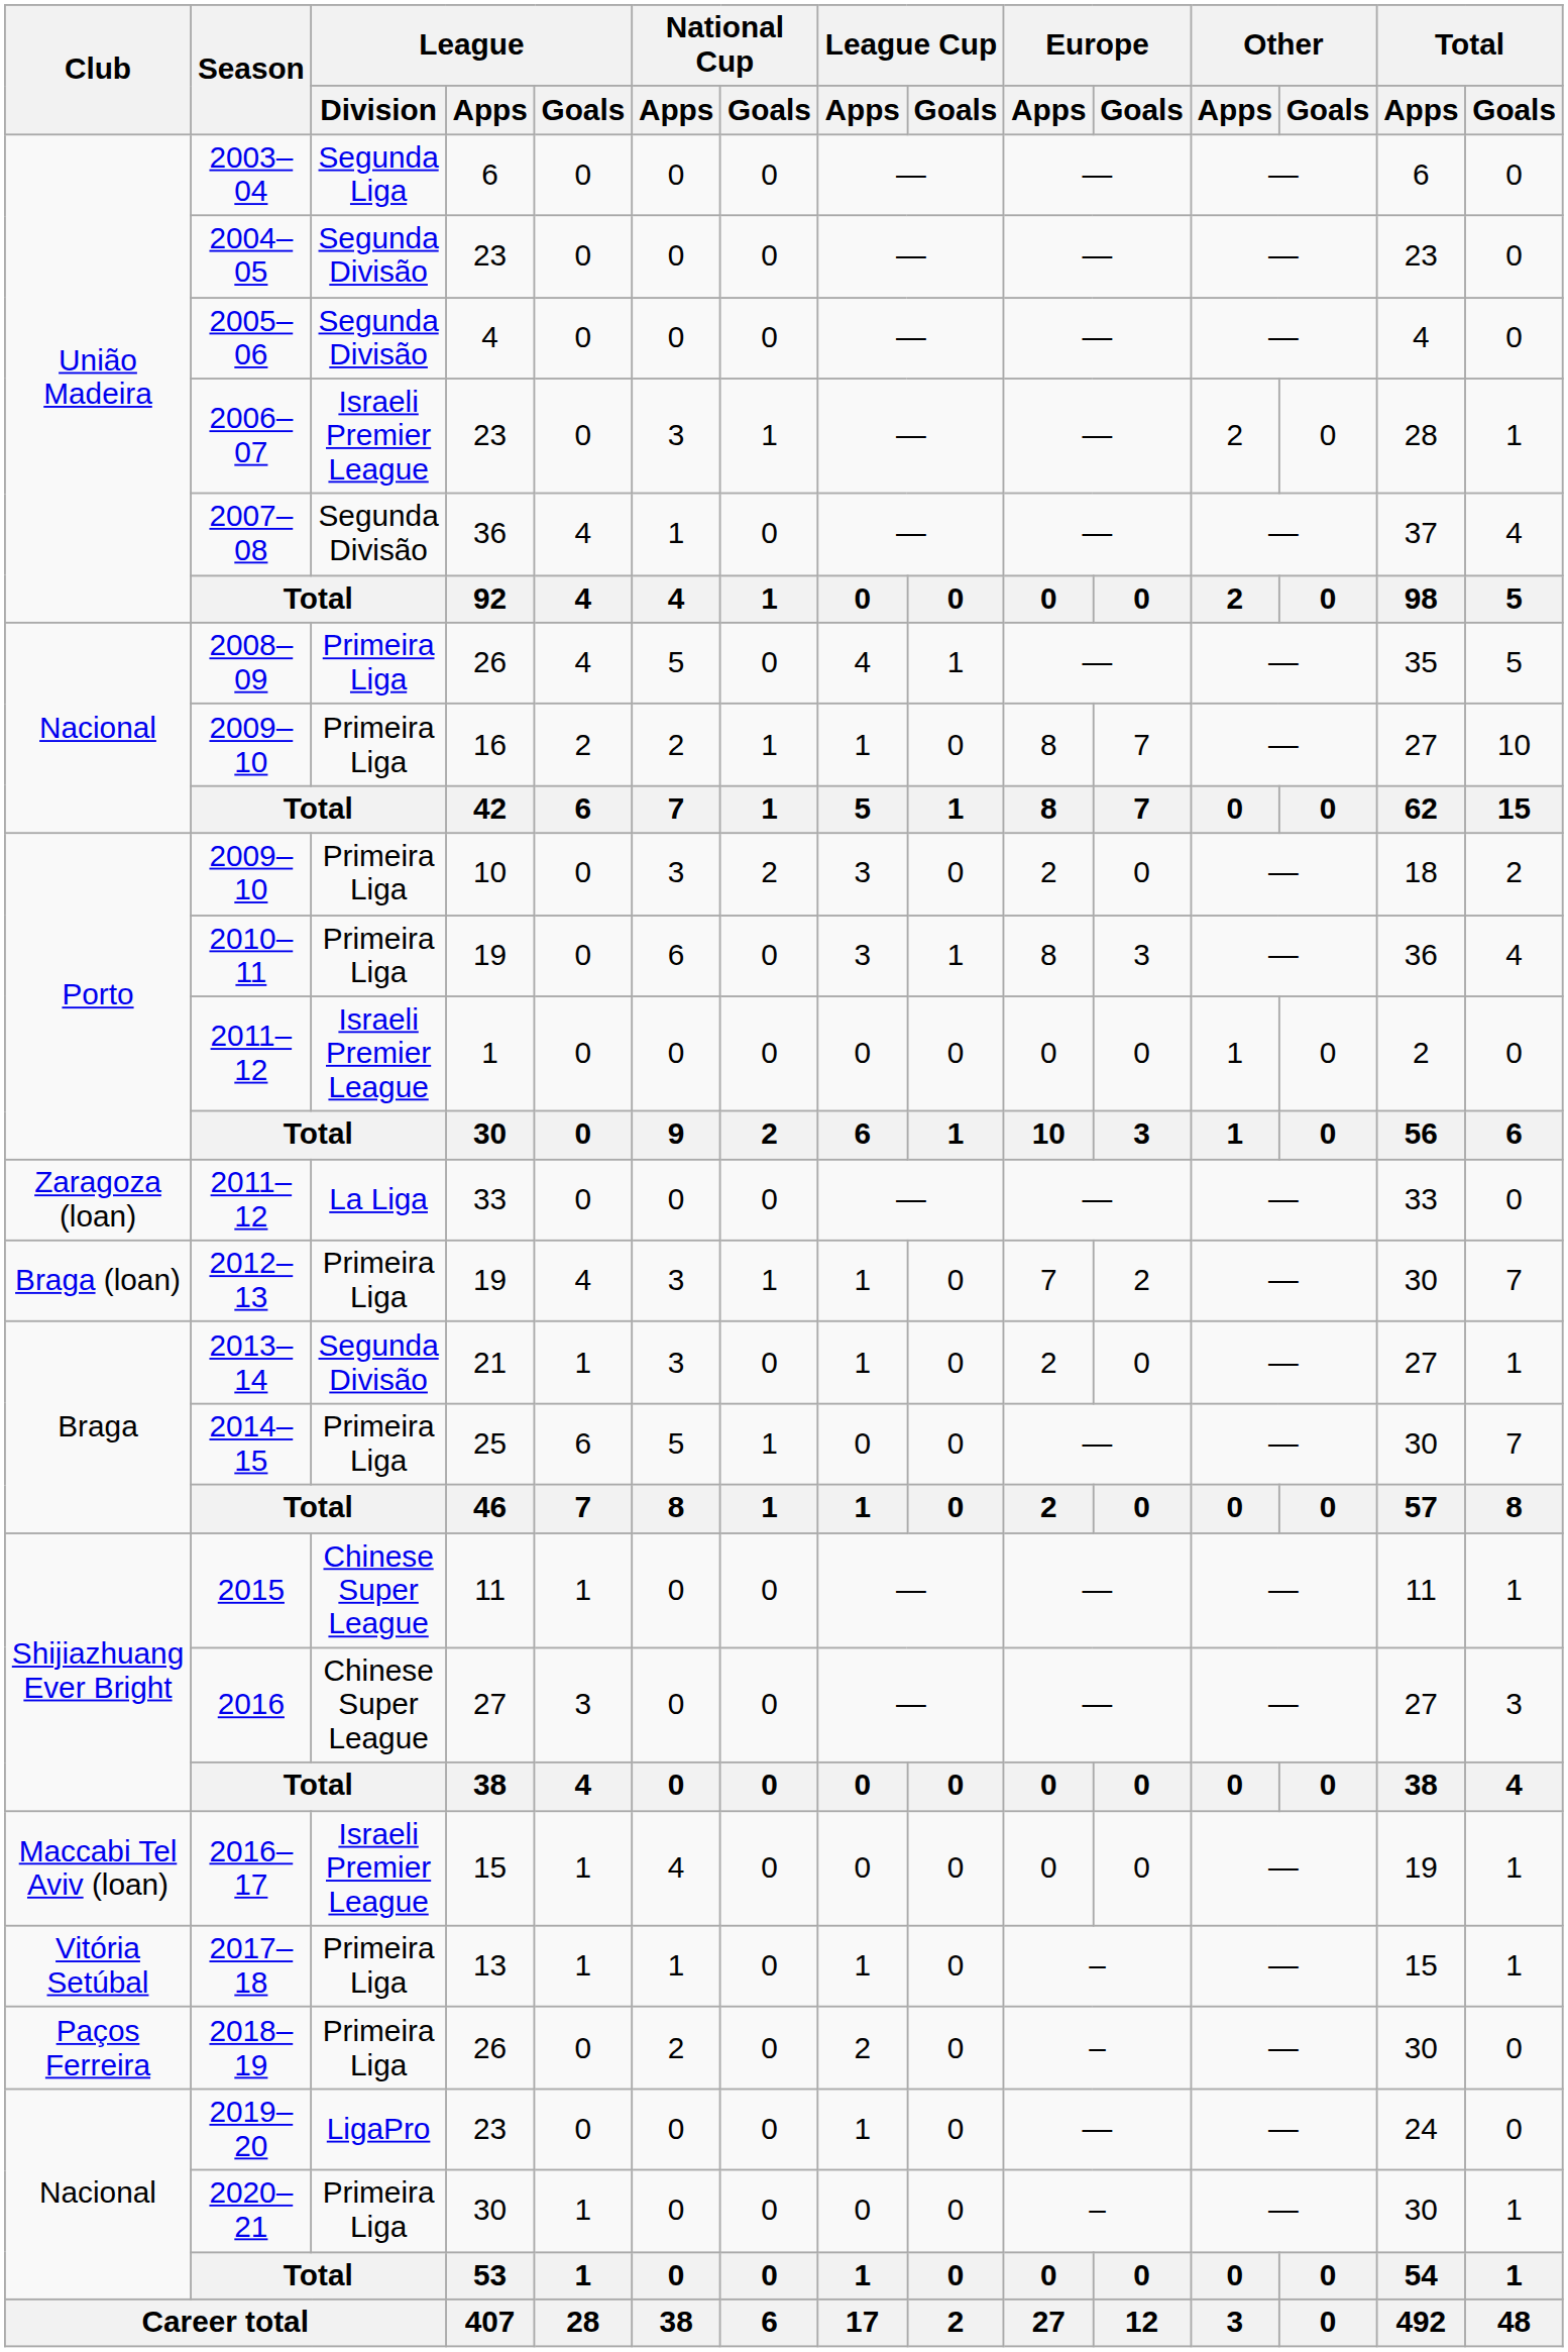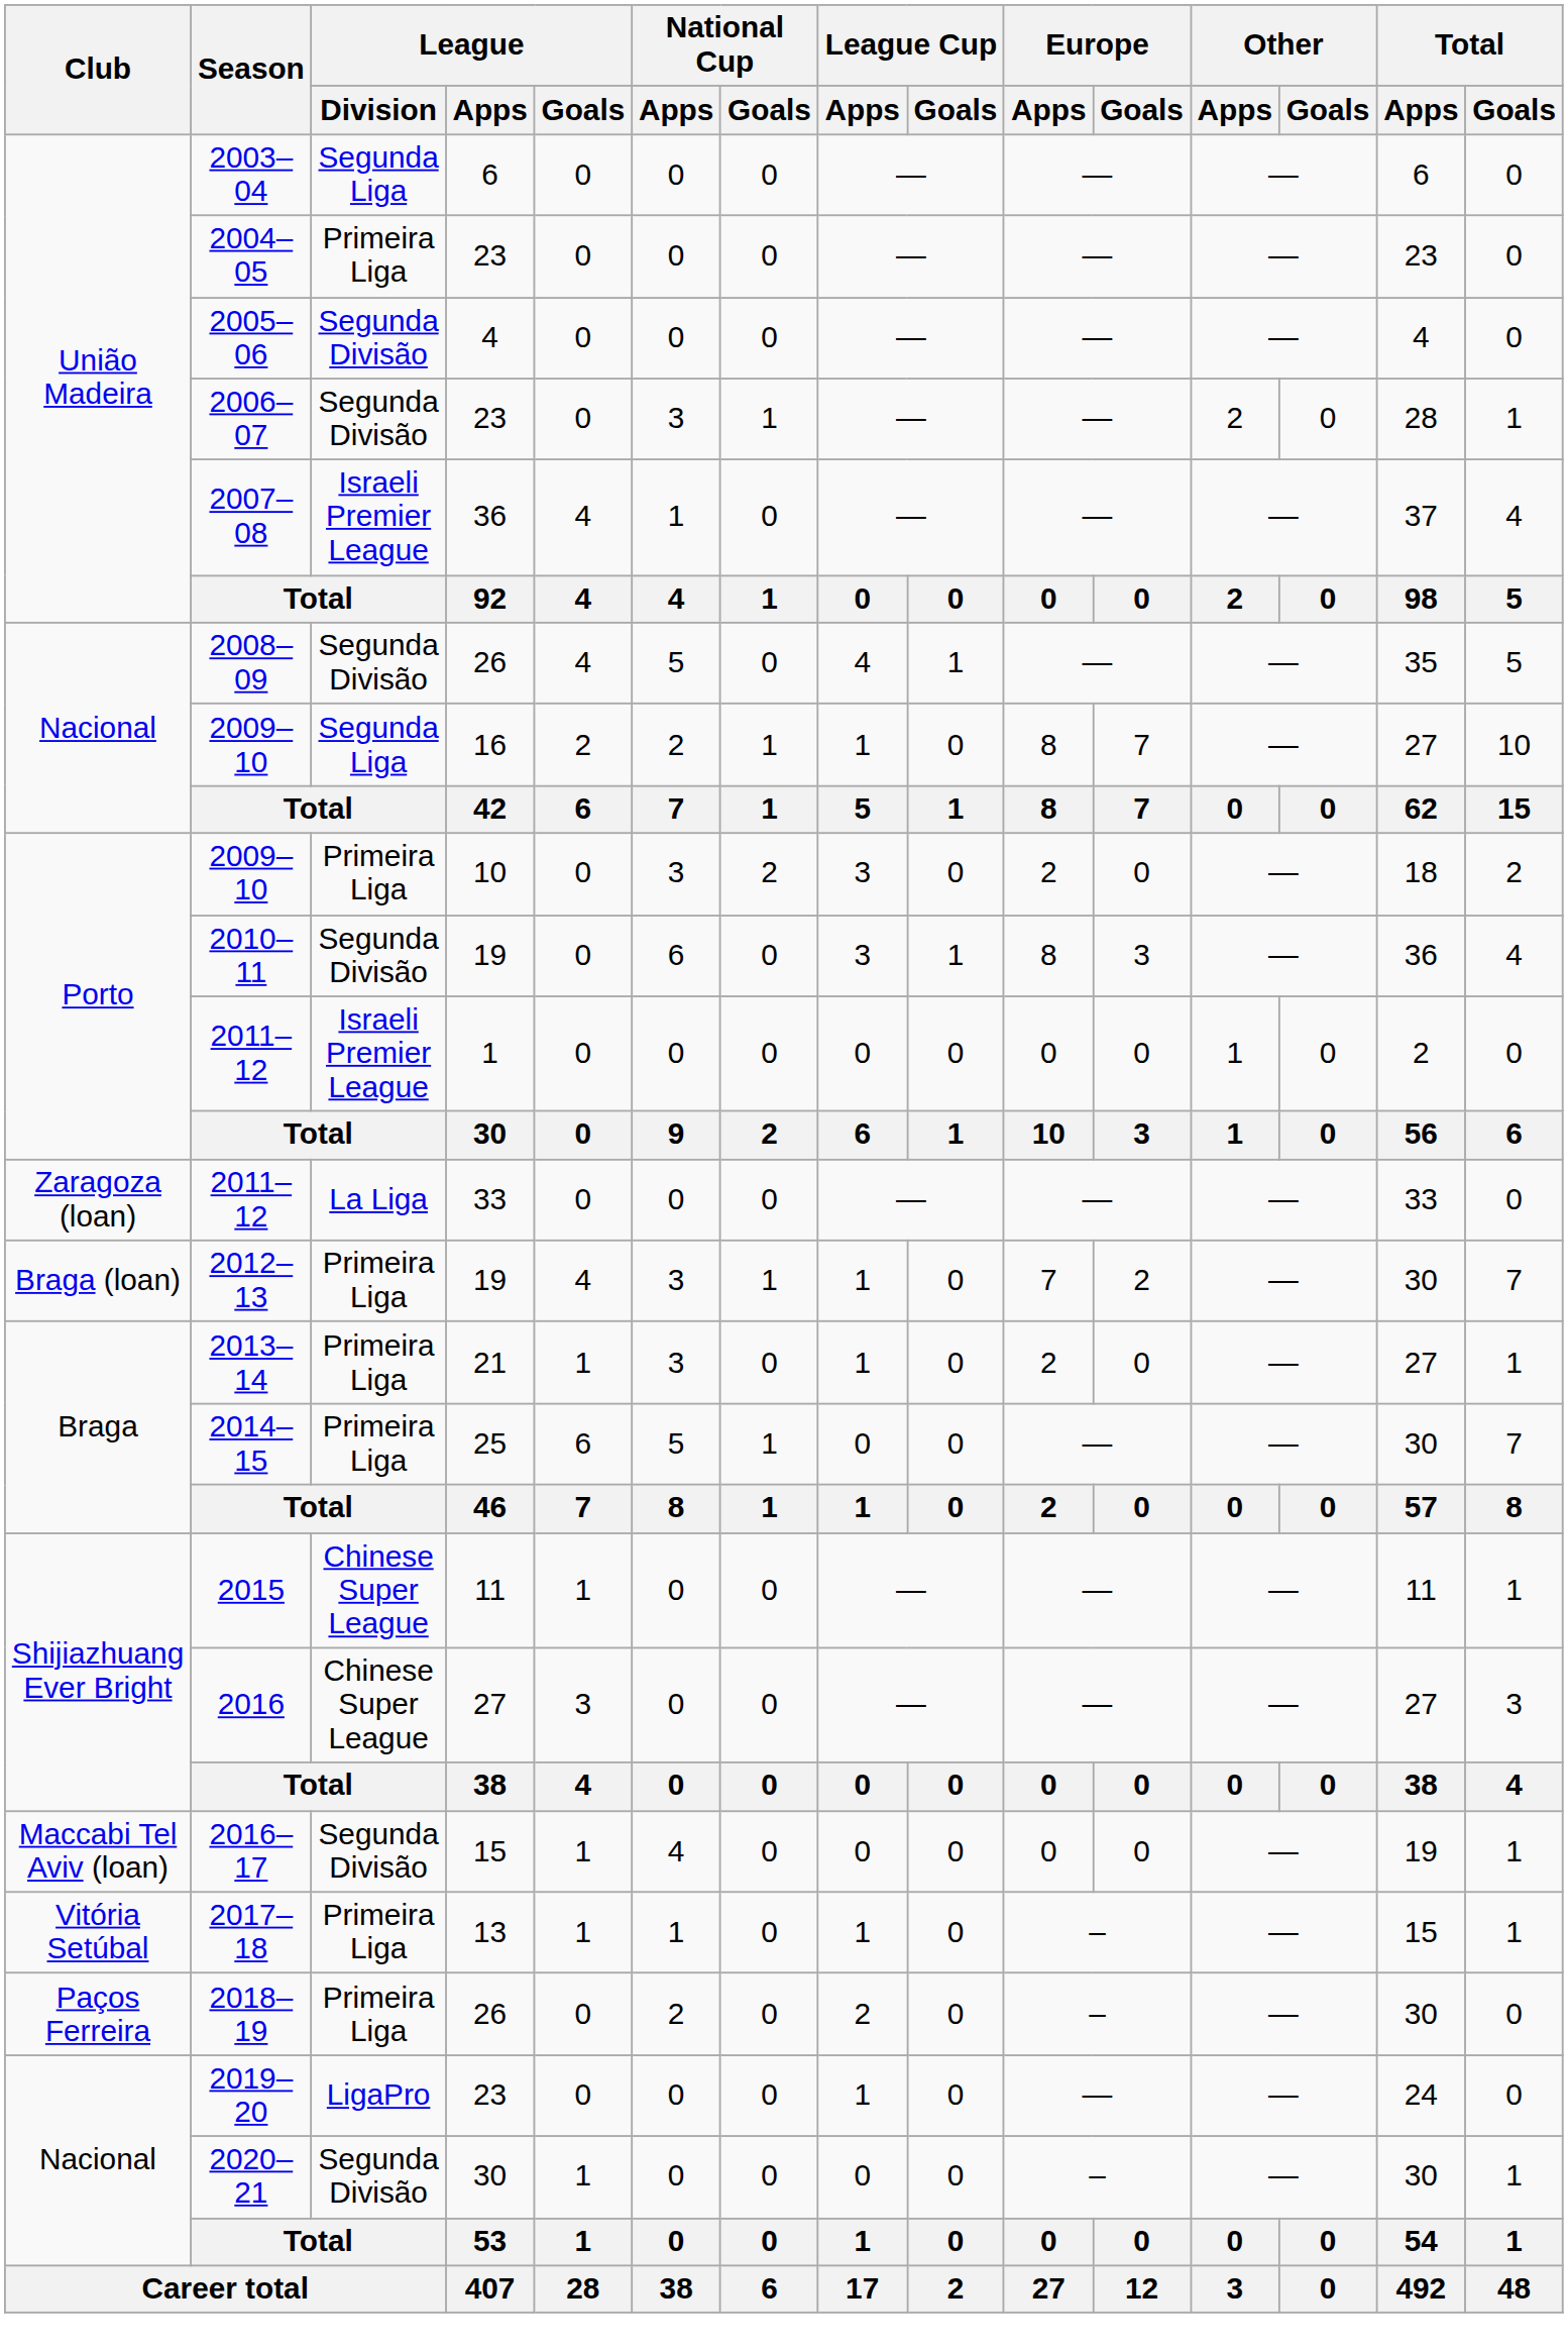 <table class="wikitable" style="text-align:center">
 <tr>
 <th rowspan="2">Club</th>
 <th rowspan="2">Season</th>
 <th colspan="3">League</th>
 <th colspan="2">National Cup</th>
 <th colspan="2">League Cup</th>
 <th colspan="2">Europe</th>
 <th colspan="2">Other</th>
 <th colspan="2">Total</th>
 </tr>
 <tr>
 <th>Division</th>
 <th>Apps</th>
 <th>Goals</th>
 <th>Apps</th>
 <th>Goals</th>
 <th>Apps</th>
 <th>Goals</th>
 <th>Apps</th>
 <th>Goals</th>
 <th>Apps</th>
 <th>Goals</th>
 <th>Apps</th>
 <th>Goals</th>
 </tr>
 <tr>
 <td rowspan="6"><a href='#'>União Madeira</a></td>
 <td><a href='#'>2003–04</a></td>
 <td><a href='#'>Segunda Liga</a></td>
 <td>6</td>
 <td>0</td>
 <td>0</td>
 <td>0</td>
 <td colspan="2">—</td>
 <td colspan="2">—</td>
 <td colspan="2">—</td>
 <td>6</td>
 <td>0</td>
 </tr>
 <tr>
 <td><a href='#'>2004–05</a></td>
-<td><a href='#'>Segunda Divisão</a></td>
+<td>Primeira Liga</td>
 <td>23</td>
 <td>0</td>
 <td>0</td>
 <td>0</td>
 <td colspan="2">—</td>
 <td colspan="2">—</td>
 <td colspan="2">—</td>
 <td>23</td>
 <td>0</td>
 </tr>
 <tr>
 <td><a href='#'>2005–06</a></td>
 <td><a href='#'>Segunda Divisão</a></td>
 <td>4</td>
 <td>0</td>
 <td>0</td>
 <td>0</td>
 <td colspan="2">—</td>
 <td colspan="2">—</td>
 <td colspan="2">—</td>
 <td>4</td>
 <td>0</td>
 </tr>
 <tr>
 <td><a href='#'>2006–07</a></td>
-<td><a href='#'>Israeli Premier League</a></td>
+<td>Segunda Divisão</td>
 <td>23</td>
 <td>0</td>
 <td>3</td>
 <td>1</td>
 <td colspan="2">—</td>
 <td colspan="2">—</td>
 <td>2</td>
 <td>0</td>
 <td>28</td>
 <td>1</td>
 </tr>
 <tr>
 <td><a href='#'>2007–08</a></td>
-<td>Segunda Divisão</td>
+<td><a href='#'>Israeli Premier League</a></td>
 <td>36</td>
 <td>4</td>
 <td>1</td>
 <td>0</td>
 <td colspan="2">—</td>
 <td colspan="2">—</td>
 <td colspan="2">—</td>
 <td>37</td>
 <td>4</td>
 </tr>
 <tr>
 <th colspan="2">Total</th>
 <th>92</th>
 <th>4</th>
 <th>4</th>
 <th>1</th>
 <th>0</th>
 <th>0</th>
 <th>0</th>
 <th>0</th>
 <th>2</th>
 <th>0</th>
 <th>98</th>
 <th>5</th>
 </tr>
 <tr>
 <td rowspan="3"><a href='#'>Nacional</a></td>
 <td><a href='#'>2008–09</a></td>
-<td><a href='#'>Primeira Liga</a></td>
+<td>Segunda Divisão</td>
 <td>26</td>
 <td>4</td>
 <td>5</td>
 <td>0</td>
 <td>4</td>
 <td>1</td>
 <td colspan="2">—</td>
 <td colspan="2">—</td>
 <td>35</td>
 <td>5</td>
 </tr>
 <tr>
 <td><a href='#'>2009–10</a></td>
-<td>Primeira Liga</td>
+<td><a href='#'>Segunda Liga</a></td>
 <td>16</td>
 <td>2</td>
 <td>2</td>
 <td>1</td>
 <td>1</td>
 <td>0</td>
 <td>8</td>
 <td>7</td>
 <td colspan="2">—</td>
 <td>27</td>
 <td>10</td>
 </tr>
 <tr>
 <th colspan="2">Total</th>
 <th>42</th>
 <th>6</th>
 <th>7</th>
 <th>1</th>
 <th>5</th>
 <th>1</th>
 <th>8</th>
 <th>7</th>
 <th>0</th>
 <th>0</th>
 <th>62</th>
 <th>15</th>
 </tr>
 <tr>
 <td rowspan="4"><a href='#'>Porto</a></td>
 <td><a href='#'>2009–10</a></td>
 <td>Primeira Liga</td>
 <td>10</td>
 <td>0</td>
 <td>3</td>
 <td>2</td>
 <td>3</td>
 <td>0</td>
 <td>2</td>
 <td>0</td>
 <td colspan="2">—</td>
 <td>18</td>
 <td>2</td>
 </tr>
 <tr>
 <td><a href='#'>2010–11</a></td>
-<td>Primeira Liga</td>
+<td>Segunda Divisão</td>
 <td>19</td>
 <td>0</td>
 <td>6</td>
 <td>0</td>
 <td>3</td>
 <td>1</td>
 <td>8</td>
 <td>3</td>
 <td colspan="2">—</td>
 <td>36</td>
 <td>4</td>
 </tr>
 <tr>
 <td><a href='#'>2011–12</a></td>
 <td><a href='#'>Israeli Premier League</a></td>
 <td>1</td>
 <td>0</td>
 <td>0</td>
 <td>0</td>
 <td>0</td>
 <td>0</td>
 <td>0</td>
 <td>0</td>
 <td>1</td>
 <td>0</td>
 <td>2</td>
 <td>0</td>
 </tr>
 <tr>
 <th colspan="2">Total</th>
 <th>30</th>
 <th>0</th>
 <th>9</th>
 <th>2</th>
 <th>6</th>
 <th>1</th>
 <th>10</th>
 <th>3</th>
 <th>1</th>
 <th>0</th>
 <th>56</th>
 <th>6</th>
 </tr>
 <tr>
 <td><a href='#'>Zaragoza</a> (loan)</td>
 <td><a href='#'>2011–12</a></td>
 <td><a href='#'>La Liga</a></td>
 <td>33</td>
 <td>0</td>
 <td>0</td>
 <td>0</td>
 <td colspan="2">—</td>
 <td colspan="2">—</td>
 <td colspan="2">—</td>
 <td>33</td>
 <td>0</td>
 </tr>
 <tr>
 <td><a href='#'>Braga</a> (loan)</td>
 <td><a href='#'>2012–13</a></td>
 <td>Primeira Liga</td>
 <td>19</td>
 <td>4</td>
 <td>3</td>
 <td>1</td>
 <td>1</td>
 <td>0</td>
 <td>7</td>
 <td>2</td>
 <td colspan="2">—</td>
 <td>30</td>
 <td>7</td>
 </tr>
 <tr>
 <td rowspan="3">Braga</td>
 <td><a href='#'>2013–14</a></td>
-<td><a href='#'>Segunda Divisão</a></td>
+<td>Primeira Liga</td>
 <td>21</td>
 <td>1</td>
 <td>3</td>
 <td>0</td>
 <td>1</td>
 <td>0</td>
 <td>2</td>
 <td>0</td>
 <td colspan="2">—</td>
 <td>27</td>
 <td>1</td>
 </tr>
 <tr>
 <td><a href='#'>2014–15</a></td>
 <td>Primeira Liga</td>
 <td>25</td>
 <td>6</td>
 <td>5</td>
 <td>1</td>
 <td>0</td>
 <td>0</td>
 <td colspan="2">—</td>
 <td colspan="2">—</td>
 <td>30</td>
 <td>7</td>
 </tr>
 <tr>
 <th colspan="2">Total</th>
 <th>46</th>
 <th>7</th>
 <th>8</th>
 <th>1</th>
 <th>1</th>
 <th>0</th>
 <th>2</th>
 <th>0</th>
 <th>0</th>
 <th>0</th>
 <th>57</th>
 <th>8</th>
 </tr>
 <tr>
 <td rowspan="3"><a href='#'>Shijiazhuang Ever Bright</a></td>
 <td><a href='#'>2015</a></td>
 <td><a href='#'>Chinese Super League</a></td>
 <td>11</td>
 <td>1</td>
 <td>0</td>
 <td>0</td>
 <td colspan="2">—</td>
 <td colspan="2">—</td>
 <td colspan="2">—</td>
 <td>11</td>
 <td>1</td>
 </tr>
 <tr>
 <td><a href='#'>2016</a></td>
 <td>Chinese Super League</td>
 <td>27</td>
 <td>3</td>
 <td>0</td>
 <td>0</td>
 <td colspan="2">—</td>
 <td colspan="2">—</td>
 <td colspan="2">—</td>
 <td>27</td>
 <td>3</td>
 </tr>
 <tr>
 <th colspan="2">Total</th>
 <th>38</th>
 <th>4</th>
 <th>0</th>
 <th>0</th>
 <th>0</th>
 <th>0</th>
 <th>0</th>
 <th>0</th>
 <th>0</th>
 <th>0</th>
 <th>38</th>
 <th>4</th>
 </tr>
 <tr>
 <td><a href='#'>Maccabi Tel Aviv</a> (loan)</td>
 <td><a href='#'>2016–17</a></td>
-<td><a href='#'>Israeli Premier League</a></td>
+<td>Segunda Divisão</td>
 <td>15</td>
 <td>1</td>
 <td>4</td>
 <td>0</td>
 <td>0</td>
 <td>0</td>
 <td>0</td>
 <td>0</td>
 <td colspan="2">—</td>
 <td>19</td>
 <td>1</td>
 </tr>
 <tr>
 <td><a href='#'>Vitória Setúbal</a></td>
 <td><a href='#'>2017–18</a></td>
 <td>Primeira Liga</td>
 <td>13</td>
 <td>1</td>
 <td>1</td>
 <td>0</td>
 <td>1</td>
 <td>0</td>
 <td colspan="2">–</td>
 <td colspan="2">—</td>
 <td>15</td>
 <td>1</td>
 </tr>
 <tr>
 <td><a href='#'>Paços Ferreira</a></td>
 <td><a href='#'>2018–19</a></td>
 <td>Primeira Liga</td>
 <td>26</td>
 <td>0</td>
 <td>2</td>
 <td>0</td>
 <td>2</td>
 <td>0</td>
 <td colspan="2">–</td>
 <td colspan="2">—</td>
 <td>30</td>
 <td>0</td>
 </tr>
 <tr>
 <td rowspan="3">Nacional</td>
 <td><a href='#'>2019–20</a></td>
 <td><a href='#'>LigaPro</a></td>
 <td>23</td>
 <td>0</td>
 <td>0</td>
 <td>0</td>
 <td>1</td>
 <td>0</td>
 <td colspan="2">—</td>
 <td colspan="2">—</td>
 <td>24</td>
 <td>0</td>
 </tr>
 <tr>
 <td><a href='#'>2020–21</a></td>
-<td>Primeira Liga</td>
+<td>Segunda Divisão</td>
 <td>30</td>
 <td>1</td>
 <td>0</td>
 <td>0</td>
 <td>0</td>
 <td>0</td>
 <td colspan="2">–</td>
 <td colspan="2">—</td>
 <td>30</td>
 <td>1</td>
 </tr>
 <tr>
 <th colspan="2">Total</th>
 <th>53</th>
 <th>1</th>
 <th>0</th>
 <th>0</th>
 <th>1</th>
 <th>0</th>
 <th>0</th>
 <th>0</th>
 <th>0</th>
 <th>0</th>
 <th>54</th>
 <th>1</th>
 </tr>
 <tr>
 <th colspan="3">Career total</th>
 <th>407</th>
 <th>28</th>
 <th>38</th>
 <th>6</th>
 <th>17</th>
 <th>2</th>
 <th>27</th>
 <th>12</th>
 <th>3</th>
 <th>0</th>
 <th>492</th>
 <th>48</th>
 </tr>
 </table>
